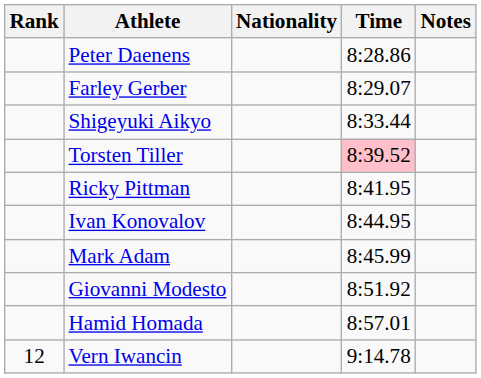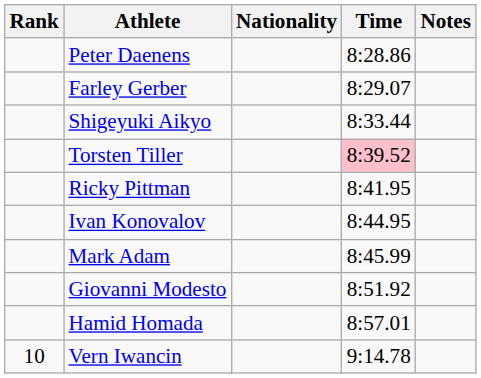 <table class="wikitable sortable" style="text-align:center">
 <tr>
 <th>Rank</th>
 <th>Athlete</th>
 <th>Nationality</th>
 <th>Time</th>
 <th>Notes</th>
 </tr>
 <tr>
 <td></td>
 <td align=left><a href='#'>Peter Daenens</a></td>
 <td align=left></td>
 <td>8:28.86</td>
 <td></td>
 </tr>
 <tr>
 <td></td>
 <td align=left><a href='#'>Farley Gerber</a></td>
 <td align=left></td>
 <td>8:29.07</td>
 <td></td>
 </tr>
 <tr>
 <td></td>
 <td align=left><a href='#'>Shigeyuki Aikyo</a></td>
 <td align=left></td>
 <td>8:33.44</td>
 <td></td>
 </tr>
 <tr>
 <td></td>
 <td align=left><a href='#'>Torsten Tiller</a></td>
 <td align=left></td>
 <td style="background: pink;">8:39.52</td>
 <td></td>
 </tr>
 <tr>
 <td></td>
 <td align=left><a href='#'>Ricky Pittman</a></td>
 <td align=left></td>
 <td>8:41.95</td>
 <td></td>
 </tr>
 <tr>
 <td></td>
 <td align=left><a href='#'>Ivan Konovalov</a></td>
 <td align=left></td>
 <td>8:44.95</td>
 <td></td>
 </tr>
 <tr>
 <td></td>
 <td align=left><a href='#'>Mark Adam</a></td>
 <td align=left></td>
 <td>8:45.99</td>
 <td></td>
 </tr>
 <tr>
 <td></td>
 <td align=left><a href='#'>Giovanni Modesto</a></td>
 <td align=left></td>
 <td>8:51.92</td>
 <td></td>
 </tr>
 <tr>
 <td></td>
 <td align=left><a href='#'>Hamid Homada</a></td>
 <td align=left></td>
 <td>8:57.01</td>
 <td></td>
 </tr>
 <tr>
-<td>12</td>
+<td>10</td>
 <td align=left><a href='#'>Vern Iwancin</a></td>
 <td align=left></td>
 <td>9:14.78</td>
 <td></td>
 </tr>
 </table>
